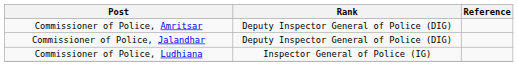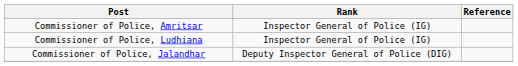 <table class="wikitable" style="text-align:center">
 <tr style="background:#cccccc">
 <th scope="col" style="width: 335px;">Post</th>
 <th scope="col" style="width: 335px;">Rank</th>
 <th scope="col" style="width: 30px;">Reference</th>
 </tr>
 <tr>
 <td>Commissioner of Police, <a href='#'>Amritsar</a></td>
-<td>Deputy Inspector General of Police (DIG)</td>
+<td>Inspector General of Police (IG)</td>
+<td></td>
+</tr>
+<tr>
+<td>Commissioner of Police, <a href='#'>Ludhiana</a></td>
+<td>Inspector General of Police (IG)</td>
 <td></td>
 </tr>
 <tr>
 <td>Commissioner of Police, <a href='#'>Jalandhar</a></td>
 <td>Deputy Inspector General of Police (DIG)</td>
 <td></td>
 </tr>
 <tr>
-<td>Commissioner of Police, <a href='#'>Ludhiana</a></td>
-<td>Inspector General of Police (IG)</td>
-<td></td>
-</tr>
-<tr>
 </tr>
 </table>
